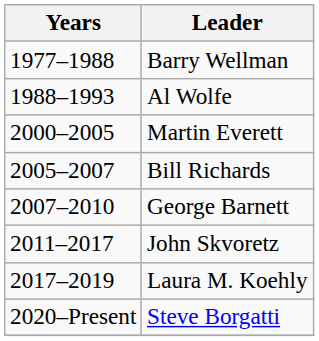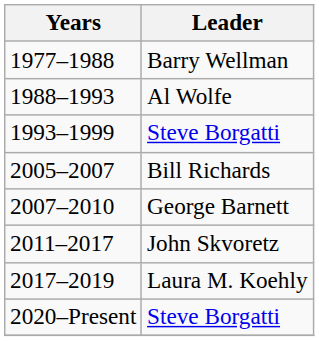 <table class="wikitable">
 <tr>
 <th>Years</th>
 <th>Leader</th>
 </tr>
 <tr>
 <td>1977–1988</td>
 <td>Barry Wellman</td>
 </tr>
 <tr>
 <td>1988–1993</td>
 <td>Al Wolfe</td>
 </tr>
 <tr>
-<td>2000–2005</td>
-<td>Martin Everett</td>
+<td>1993–1999</td>
+<td><a href='#'>Steve Borgatti</a></td>
 </tr>
 <tr>
 <td>2005–2007</td>
 <td>Bill Richards</td>
 </tr>
 <tr>
 <td>2007–2010</td>
 <td>George Barnett</td>
 </tr>
 <tr>
 <td>2011–2017</td>
 <td>John Skvoretz</td>
 </tr>
 <tr>
 <td>2017–2019</td>
 <td>Laura M. Koehly</td>
 </tr>
 <tr>
 <td>2020–Present</td>
 <td><a href='#'>Steve Borgatti</a></td>
 </tr>
 <tr>
 </tr>
 </table>
